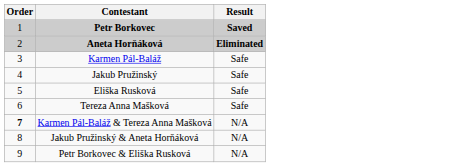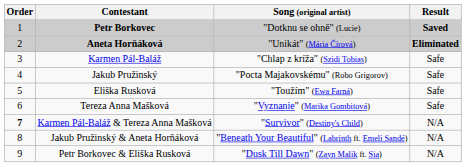 <table class="wikitable plainrowheaders" style="text-align:center;">
 <tr>
 <th scope="col">Order</th>
 <th scope="col">Contestant</th>
+<th scope="col">Song <small>(original artist)</small></th>
 <th scope="col">Result</th>
 </tr>
 <tr style="background:#ccc;">
 <td>1</td>
 <td><strong>Petr Borkovec</strong></td>
+<td>"Dotknu se ohně" <small>(Lucie)</small></td>
 <td><strong>Saved</strong></td>
 </tr>
 <tr style="background:#ccc;">
 <td>2</td>
 <td><strong>Aneta Horňáková</strong></td>
+<td>"Unikát" <small>(<a href='#'>Mária Čírová</a>)</small></td>
 <td><strong>Eliminated</strong></td>
 </tr>
 <tr>
 <td>3</td>
 <td><a href='#'>Karmen Pál-Baláž</a></td>
+<td>"Chlap z kríža" <small>(<a href='#'>Szidi Tobias</a>)</small></td>
 <td>Safe</td>
 </tr>
 <tr>
 <td>4</td>
 <td>Jakub Pružinský</td>
+<td>"Pocta Majakovskému" <small>(Robo Grigorov)</small></td>
 <td>Safe</td>
 </tr>
 <tr>
 <td>5</td>
 <td>Eliška Rusková</td>
+<td>"Toužím" <small>(<a href='#'>Ewa Farná</a>)</small></td>
 <td>Safe</td>
 </tr>
 <tr>
 <td>6</td>
 <td>Tereza Anna Mašková</td>
+<td>"<a href='#'>Vyznanie</a>" <small>(<a href='#'>Marika Gombitová</a>)</small></td>
 <td>Safe</td>
 </tr>
 <tr>
 <td><strong>7</strong></td>
 <td><a href='#'>Karmen Pál-Baláž</a> & Tereza Anna Mašková</td>
+<td>"<a href='#'>Survivor</a>" <small>(<a href='#'>Destiny's Child</a>)</small></td>
 <td>N/A</td>
 </tr>
 <tr>
 <td>8</td>
 <td>Jakub Pružinský & Aneta Horňáková</td>
+<td>"<a href='#'>Beneath Your Beautiful</a>" <small>(<a href='#'>Labrinth</a> ft. <a href='#'>Emeli Sandé</a>)</small></td>
 <td>N/A</td>
 </tr>
 <tr>
 <td>9</td>
 <td>Petr Borkovec & Eliška Rusková</td>
+<td>"<a href='#'>Dusk Till Dawn</a>" <small>(<a href='#'>Zayn Malik</a> ft. <a href='#'>Sia</a>)</small></td>
 <td>N/A</td>
 </tr>
 </table>
